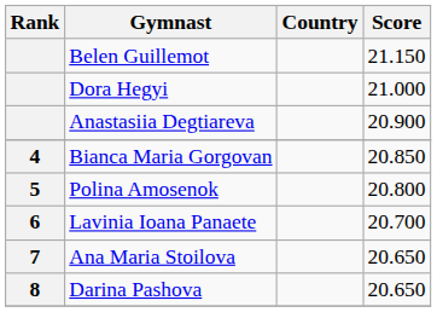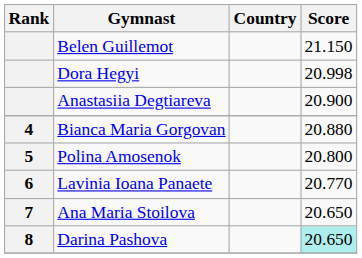 <table class="wikitable sortable">
 <tr>
 <th>Rank</th>
 <th>Gymnast</th>
 <th>Country</th>
 <th>Score</th>
 </tr>
 <tr>
 <th></th>
 <td><a href='#'>Belen Guillemot</a></td>
 <td></td>
 <td>21.150</td>
 </tr>
 <tr>
 <th></th>
 <td><a href='#'>Dora Hegyi</a></td>
 <td></td>
-<td>21.000</td>
+<td>20.998</td>
 </tr>
 <tr>
 <th></th>
 <td><a href='#'>Anastasiia Degtiareva</a></td>
 <td></td>
 <td>20.900</td>
 </tr>
 <tr>
 </tr>
 <tr>
 <th>4</th>
 <td><a href='#'>Bianca Maria Gorgovan</a></td>
 <td></td>
-<td>20.850</td>
+<td>20.880</td>
 </tr>
 <tr>
 <th>5</th>
 <td><a href='#'>Polina Amosenok</a></td>
 <td></td>
 <td>20.800</td>
 </tr>
 <tr>
 <th>6</th>
 <td><a href='#'>Lavinia Ioana Panaete</a></td>
 <td></td>
-<td>20.700</td>
+<td>20.770</td>
 </tr>
 <tr>
 <th>7</th>
 <td><a href='#'>Ana Maria Stoilova</a></td>
 <td></td>
 <td>20.650</td>
 </tr>
 <tr>
 <th>8</th>
 <td><a href='#'>Darina Pashova</a></td>
 <td></td>
-<td>20.650</td>
+<td style="background: paleturquoise;">20.650</td>
 </tr>
 <tr>
 </tr>
 </table>
